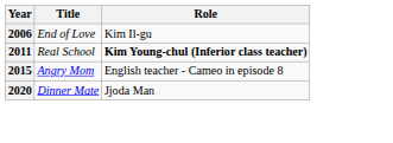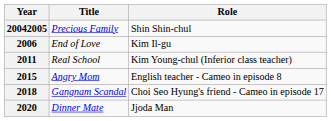 <table class="wikitable plainrowheaders">
 <tr>
 <th scope="col">Year</th>
 <th scope="col">Title</th>
 <th scope="col">Role</th>
+</tr>
+<tr>
+<th>20042005</th>
+<td><em><a href='#'>Precious Family</a></em></td>
+<td>Shin Shin-chul</td>
 </tr>
 <tr>
 <th>2006</th>
 <td><em>End of Love</em></td>
 <td>Kim Il-gu</td>
 </tr>
 <tr>
 <th>2011</th>
 <td><em>Real School</em></td>
-<td><strong>Kim Young-chul (Inferior class teacher)</strong></td>
+<td>Kim Young-chul (Inferior class teacher)</td>
 </tr>
 <tr>
 <th>2015</th>
 <td><em><a href='#'>Angry Mom</a></em></td>
 <td>English teacher - Cameo in episode 8</td>
 </tr>
 <tr>
+<th>2018</th>
+<td><em><a href='#'>Gangnam Scandal</a></em></td>
+<td>Choi Seo Hyung's friend - Cameo in episode 17</td>
+</tr>
+<tr>
 <th>2020</th>
 <td><em><a href='#'>Dinner Mate</a></em></td>
 <td>Jjoda Man</td>
 </tr>
 </table>
